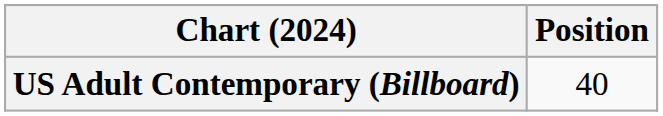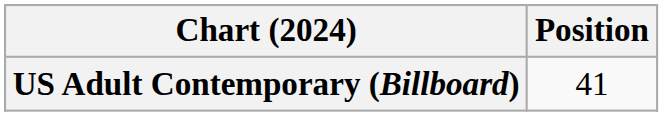 <table class="wikitable plainrowheaders" style="text-align:center">
 <tr>
 <th scope="col">Chart (2024)</th>
 <th scope="col">Position</th>
 </tr>
 <tr>
 <th scope="row">US Adult Contemporary (<em>Billboard</em>)</th>
-<td>40</td>
+<td>41</td>
 </tr>
 </table>
